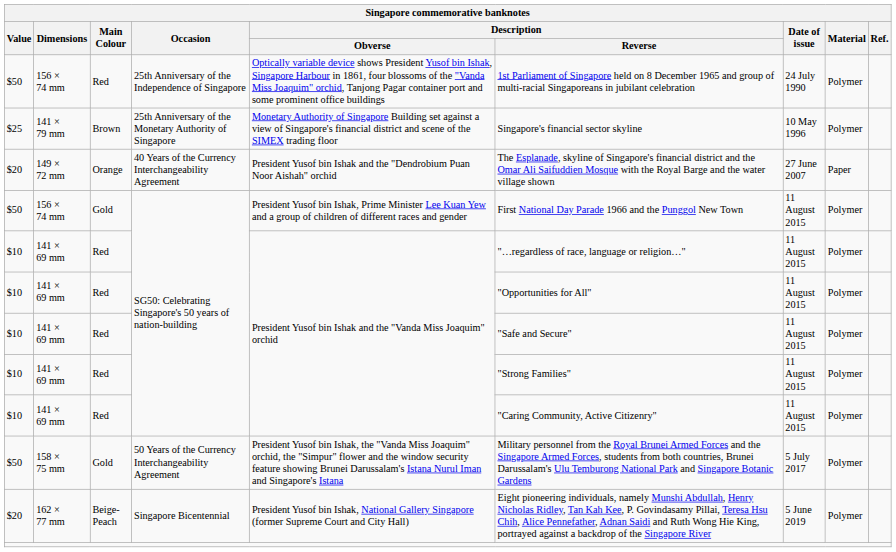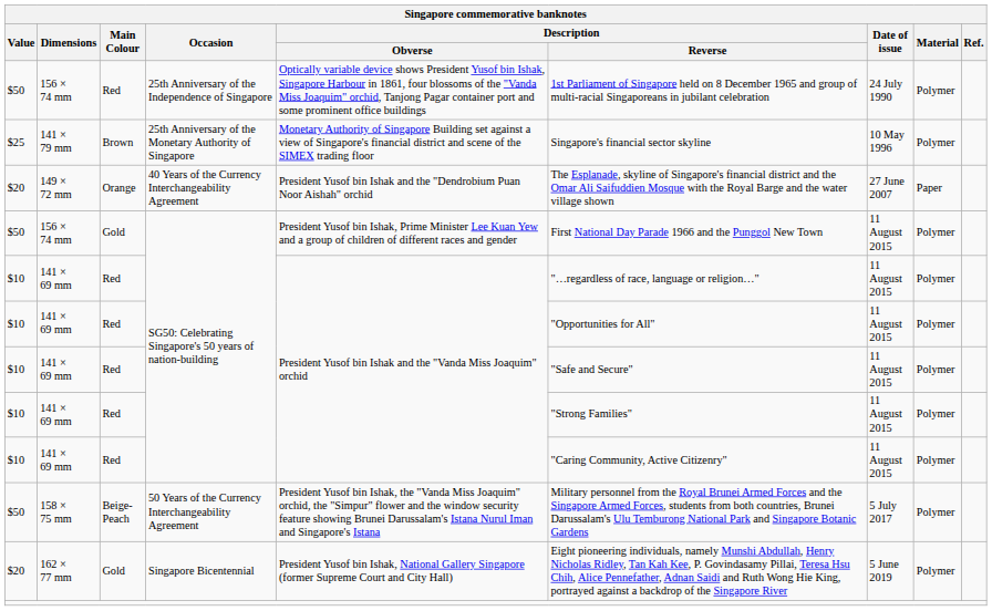 <table class="wikitable" style="font-size: 90%">
 <tr>
 <th colspan="11"><strong>Singapore commemorative banknotes</strong></th>
 </tr>
 <tr>
 <th rowspan="2">Value</th>
 <th rowspan="2">Dimensions</th>
 <th rowspan="2">Main Colour</th>
 <th rowspan="2">Occasion</th>
 <th colspan="2">Description</th>
 <th rowspan="2">Date of issue</th>
 <th rowspan="2">Material</th>
 <th rowspan="2">Ref.</th>
 </tr>
 <tr>
 <th>Obverse</th>
 <th>Reverse</th>
 </tr>
 <tr>
 <td>$50</td>
 <td>156 × 74 mm</td>
 <td>Red</td>
 <td>25th Anniversary of the Independence of Singapore</td>
 <td><a href='#'>Optically variable device</a> shows President <a href='#'>Yusof bin Ishak</a>, <a href='#'>Singapore Harbour</a> in 1861, four blossoms of the <a href='#'>"Vanda Miss Joaquim" orchid</a>, Tanjong Pagar container port and some prominent office buildings</td>
 <td><a href='#'>1st Parliament of Singapore</a> held on 8 December 1965 and group of multi-racial Singaporeans in jubilant celebration</td>
 <td>24 July 1990</td>
 <td>Polymer</td>
 <td></td>
 </tr>
 <tr>
 <td>$25</td>
 <td>141 × 79 mm</td>
 <td>Brown</td>
 <td>25th Anniversary of the Monetary Authority of Singapore</td>
 <td><a href='#'>Monetary Authority of Singapore</a> Building set against a view of Singapore's financial district and scene of the <a href='#'>SIMEX</a> trading floor</td>
 <td>Singapore's financial sector skyline</td>
 <td>10 May 1996</td>
 <td>Polymer</td>
 <td></td>
 </tr>
 <tr>
 <td>$20</td>
 <td>149 × 72 mm</td>
 <td>Orange</td>
 <td>40 Years of the Currency Interchangeability Agreement</td>
 <td>President Yusof bin Ishak and the "Dendrobium Puan Noor Aishah" orchid</td>
 <td>The <a href='#'>Esplanade</a>, skyline of Singapore's financial district and the <a href='#'>Omar Ali Saifuddien Mosque</a> with the Royal Barge and the water village shown</td>
 <td>27 June 2007</td>
 <td>Paper</td>
 <td></td>
 </tr>
 <tr>
 <td>$50</td>
 <td>156 × 74 mm</td>
 <td>Gold</td>
 <td rowspan="6">SG50: Celebrating Singapore's 50 years of nation-building</td>
 <td>President Yusof bin Ishak, Prime Minister <a href='#'>Lee Kuan Yew</a> and a group of children of different races and gender</td>
 <td>First <a href='#'>National Day Parade</a> 1966 and the <a href='#'>Punggol</a> New Town</td>
 <td>11 August 2015</td>
 <td>Polymer</td>
 <td></td>
 </tr>
 <tr>
 <td>$10</td>
 <td>141 × 69 mm</td>
 <td>Red</td>
 <td rowspan="5">President Yusof bin Ishak and the "Vanda Miss Joaquim" orchid</td>
 <td>"…regardless of race, language or religion…"</td>
 <td>11 August 2015</td>
 <td>Polymer</td>
 <td></td>
 </tr>
 <tr>
 <td>$10</td>
 <td>141 × 69 mm</td>
 <td>Red</td>
 <td>"Opportunities for All"</td>
 <td>11 August 2015</td>
 <td>Polymer</td>
 <td></td>
 </tr>
 <tr>
 <td>$10</td>
 <td>141 × 69 mm</td>
 <td>Red</td>
 <td>"Safe and Secure"</td>
 <td>11 August 2015</td>
 <td>Polymer</td>
 <td></td>
 </tr>
 <tr>
 <td>$10</td>
 <td>141 × 69 mm</td>
 <td>Red</td>
 <td>"Strong Families"</td>
 <td>11 August 2015</td>
 <td>Polymer</td>
 <td></td>
 </tr>
 <tr>
 <td>$10</td>
 <td>141 × 69 mm</td>
 <td>Red</td>
 <td>"Caring Community, Active Citizenry"</td>
 <td>11 August 2015</td>
 <td>Polymer</td>
 <td></td>
 </tr>
 <tr>
 <td>$50</td>
 <td>158 × 75 mm</td>
-<td>Gold</td>
+<td>Beige-Peach</td>
 <td>50 Years of the Currency Interchangeability Agreement</td>
 <td>President Yusof bin Ishak, the "Vanda Miss Joaquim" orchid, the "Simpur" flower and the window security feature showing Brunei Darussalam's <a href='#'>Istana Nurul Iman</a> and Singapore's <a href='#'>Istana</a></td>
 <td>Military personnel from the <a href='#'>Royal Brunei Armed Forces</a> and the <a href='#'>Singapore Armed Forces</a>, students from both countries, Brunei Darussalam's <a href='#'>Ulu Temburong National Park</a> and <a href='#'>Singapore Botanic Gardens</a></td>
 <td>5 July 2017</td>
 <td>Polymer</td>
 <td></td>
 </tr>
 <tr>
 <td>$20</td>
 <td>162 × 77 mm</td>
-<td>Beige-Peach</td>
+<td>Gold</td>
 <td>Singapore Bicentennial</td>
 <td>President Yusof bin Ishak, <a href='#'>National Gallery Singapore</a> (former Supreme Court and City Hall)</td>
 <td>Eight pioneering individuals, namely <a href='#'>Munshi Abdullah</a>, <a href='#'>Henry Nicholas Ridley</a>, <a href='#'>Tan Kah Kee</a>, P. Govindasamy Pillai, <a href='#'>Teresa Hsu Chih</a>, <a href='#'>Alice Pennefather</a>, <a href='#'>Adnan Saidi</a> and Ruth Wong Hie King, portrayed against a backdrop of the <a href='#'>Singapore River</a></td>
 <td>5 June 2019</td>
 <td>Polymer</td>
 <td></td>
 </tr>
 <tr>
 <td colspan="11"></td>
 </tr>
 </table>
